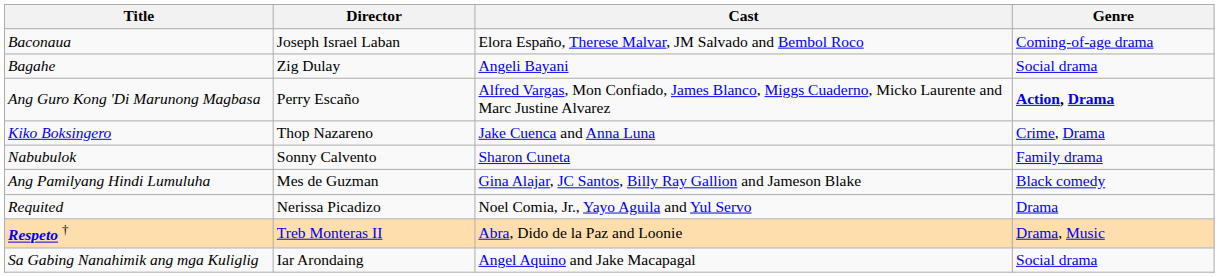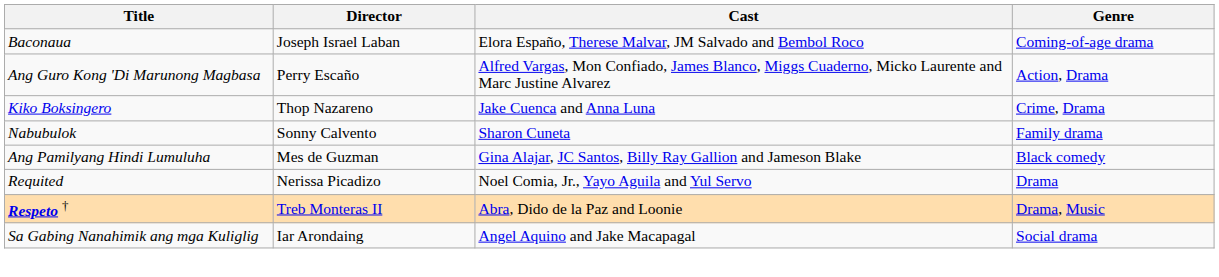 <table class="wikitable">
 <tr>
 <th style="width:20%;">Title</th>
 <th style="width:15%;">Director</th>
 <th style="width:40%;">Cast</th>
 <th style="width:15%;">Genre</th>
 </tr>
 <tr>
 <td><em>Baconaua</em></td>
 <td>Joseph Israel Laban</td>
 <td>Elora Españo, <a href='#'>Therese Malvar</a>, JM Salvado and <a href='#'>Bembol Roco</a></td>
 <td><a href='#'>Coming-of-age drama</a></td>
 </tr>
 <tr>
-<td><em>Bagahe</em></td>
-<td>Zig Dulay</td>
-<td><a href='#'>Angeli Bayani</a></td>
-<td><a href='#'>Social drama</a></td>
-</tr>
-<tr>
 <td><em>Ang Guro Kong 'Di Marunong Magbasa</em></td>
 <td>Perry Escaño</td>
 <td><a href='#'>Alfred Vargas</a>, Mon Confiado, <a href='#'>James Blanco</a>, <a href='#'>Miggs Cuaderno</a>, Micko Laurente and Marc Justine Alvarez</td>
-<td><strong><a href='#'>Action</a>, <a href='#'>Drama</a></strong></td>
+<td><a href='#'>Action</a>, <a href='#'>Drama</a></td>
 </tr>
 <tr>
 <td><em><a href='#'>Kiko Boksingero</a></em></td>
 <td>Thop Nazareno</td>
 <td><a href='#'>Jake Cuenca</a> and <a href='#'>Anna Luna</a></td>
 <td><a href='#'>Crime</a>, <a href='#'>Drama</a></td>
 </tr>
 <tr>
 <td><em>Nabubulok</em></td>
 <td>Sonny Calvento</td>
 <td><a href='#'>Sharon Cuneta</a></td>
 <td><a href='#'>Family drama</a></td>
 </tr>
 <tr>
 <td><em>Ang Pamilyang Hindi Lumuluha</em></td>
 <td>Mes de Guzman</td>
 <td><a href='#'>Gina Alajar</a>, <a href='#'>JC Santos</a>, <a href='#'>Billy Ray Gallion</a> and Jameson Blake</td>
 <td><a href='#'>Black comedy</a></td>
 </tr>
 <tr>
 <td><em>Requited</em></td>
 <td>Nerissa Picadizo</td>
 <td>Noel Comia, Jr., <a href='#'>Yayo Aguila</a> and <a href='#'>Yul Servo</a></td>
 <td><a href='#'>Drama</a></td>
 </tr>
 <tr style="background:#FFDEAD;">
 <td><strong><em><a href='#'>Respeto</a></em></strong> <sup>†</sup></td>
 <td><a href='#'>Treb Monteras II</a></td>
 <td><a href='#'>Abra</a>, Dido de la Paz and Loonie</td>
 <td><a href='#'>Drama</a>, <a href='#'>Music</a></td>
 </tr>
 <tr>
 <td><em>Sa Gabing Nanahimik ang mga Kuliglig</em></td>
 <td>Iar Arondaing</td>
 <td><a href='#'>Angel Aquino</a> and Jake Macapagal</td>
 <td><a href='#'>Social drama</a></td>
 </tr>
 </table>
